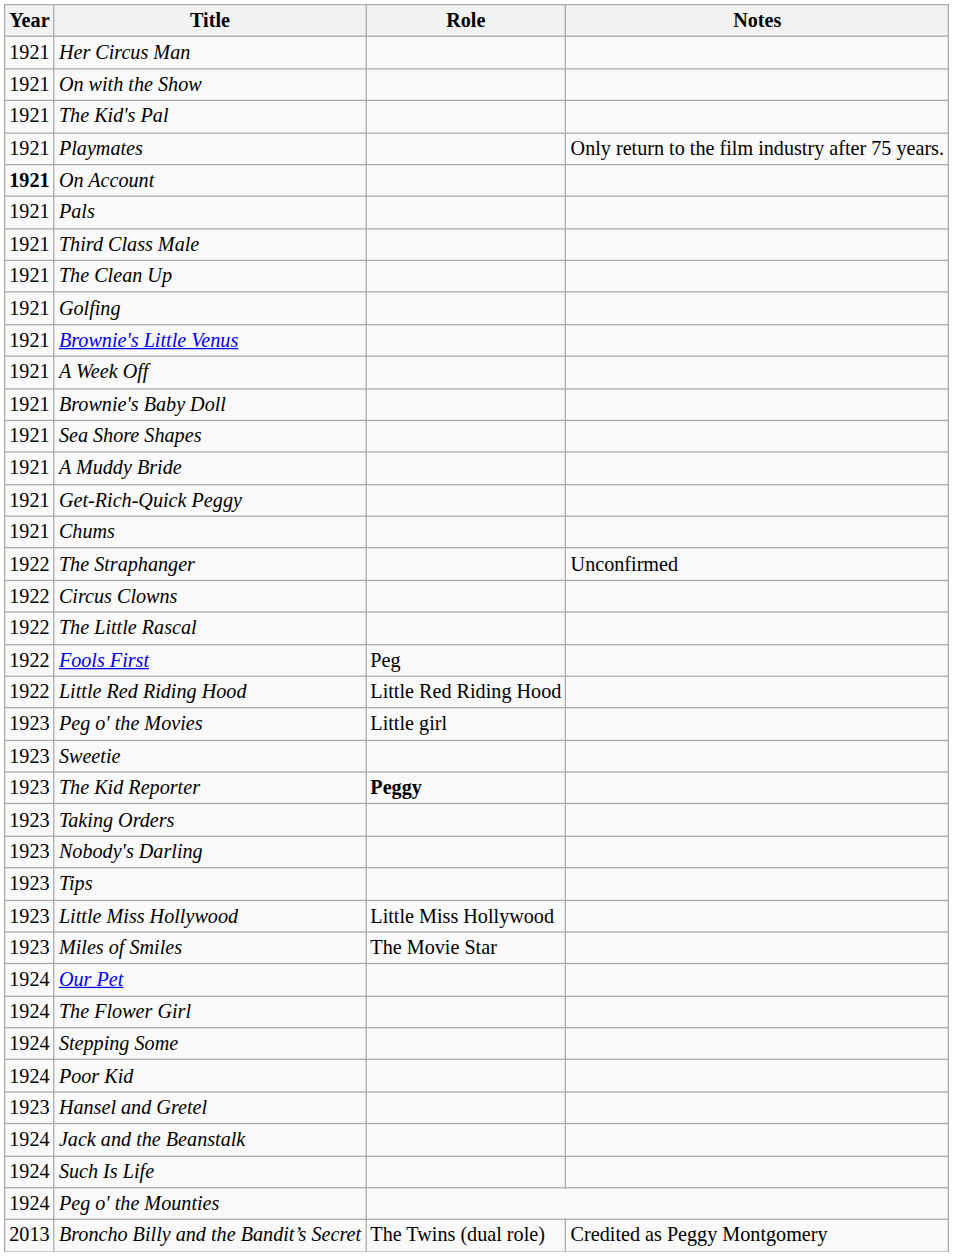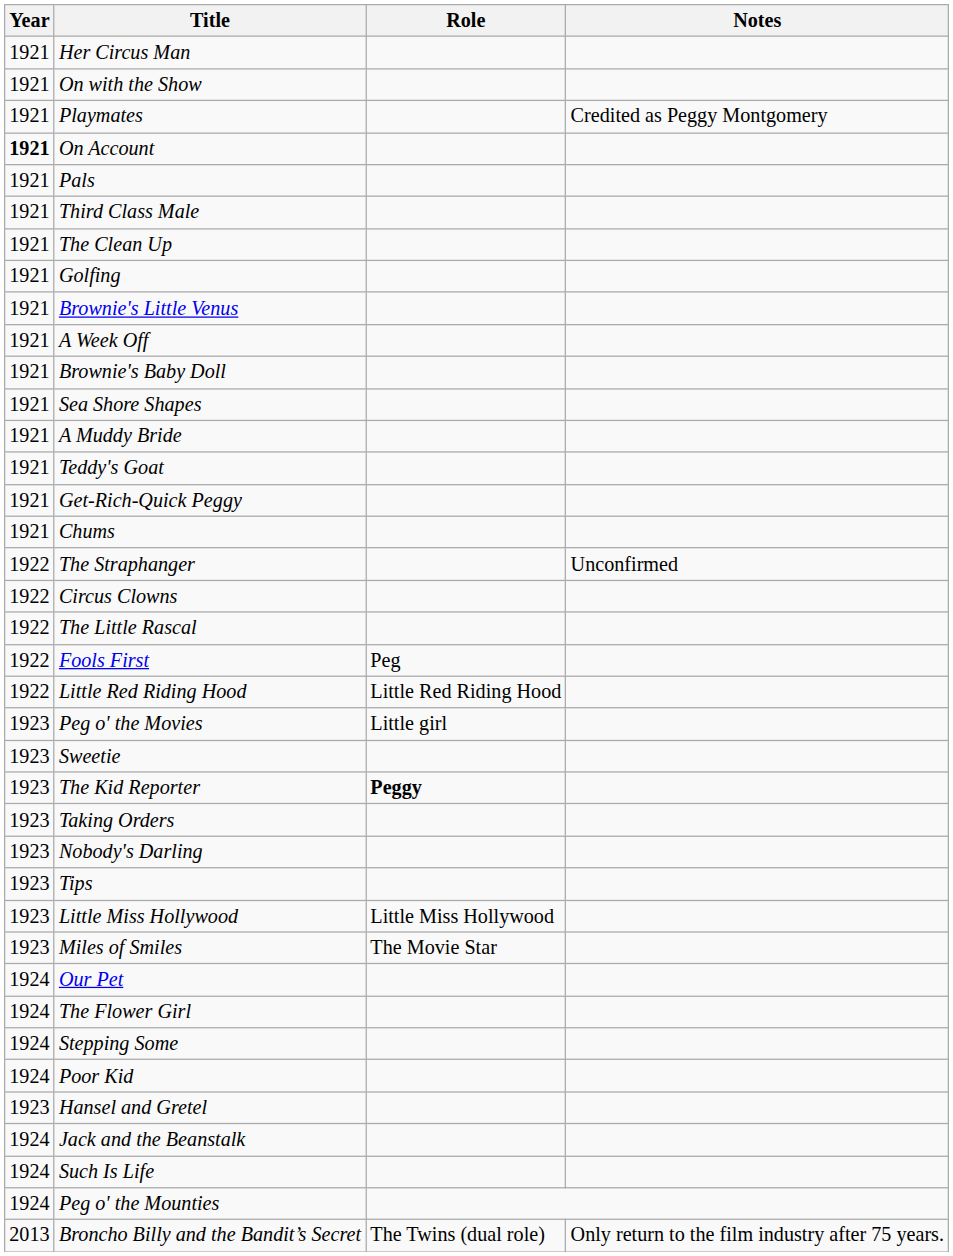 <table class="wikitable sortable">
 <tr>
 <th>Year</th>
 <th>Title</th>
 <th>Role</th>
 <th class="unsortable">Notes</th>
 </tr>
 <tr>
 <td>1921</td>
 <td><em>Her Circus Man </em></td>
 <td></td>
 <td></td>
 </tr>
 <tr>
 <td>1921</td>
 <td><em>On with the Show</em></td>
 <td></td>
 <td></td>
 </tr>
 <tr>
 <td>1921</td>
-<td><em>The Kid's Pal</em></td>
-<td></td>
-<td></td>
-</tr>
-<tr>
-<td>1921</td>
 <td><em>Playmates</em></td>
 <td></td>
-<td>Only return to the film industry after 75 years.</td>
+<td>Credited as Peggy Montgomery</td>
 </tr>
 <tr>
 <td><strong>1921</strong></td>
 <td><em>On Account</em></td>
 <td></td>
 <td></td>
 </tr>
 <tr>
 <td>1921</td>
 <td><em>Pals</em></td>
 <td></td>
 <td></td>
 </tr>
 <tr>
 <td>1921</td>
 <td><em>Third Class Male </em></td>
 <td></td>
 <td></td>
 </tr>
 <tr>
 <td>1921</td>
 <td><em>The Clean Up</em></td>
 <td></td>
 <td></td>
 </tr>
 <tr>
 <td>1921</td>
 <td><em>Golfing</em></td>
 <td></td>
 <td></td>
 </tr>
 <tr>
 <td>1921</td>
 <td><em><a href='#'>Brownie's Little Venus</a></em></td>
 <td></td>
 <td></td>
 </tr>
 <tr>
 <td>1921</td>
 <td><em>A Week Off</em></td>
 <td></td>
 <td></td>
 </tr>
 <tr>
 <td>1921</td>
 <td><em>Brownie's Baby Doll</em></td>
 <td></td>
 <td></td>
 </tr>
 <tr>
 <td>1921</td>
 <td><em>Sea Shore Shapes</em></td>
 <td></td>
 <td></td>
 </tr>
 <tr>
 <td>1921</td>
 <td><em>A Muddy Bride</em></td>
+<td></td>
+<td></td>
+</tr>
+<tr>
+<td>1921</td>
+<td><em>Teddy's Goat</em></td>
 <td></td>
 <td></td>
 </tr>
 <tr>
 <td>1921</td>
 <td><em>Get-Rich-Quick Peggy</em></td>
 <td></td>
 <td></td>
 </tr>
 <tr>
 <td>1921</td>
 <td><em>Chums</em></td>
 <td></td>
 <td></td>
 </tr>
 <tr>
 <td>1922</td>
 <td><em>The Straphanger</em></td>
 <td></td>
 <td>Unconfirmed</td>
 </tr>
 <tr>
 <td>1922</td>
 <td><em>Circus Clowns</em></td>
 <td></td>
 <td></td>
 </tr>
 <tr>
 <td>1922</td>
 <td><em>The Little Rascal</em></td>
 <td></td>
 <td></td>
 </tr>
 <tr>
 <td>1922</td>
 <td><em><a href='#'>Fools First</a></em></td>
 <td>Peg</td>
 <td></td>
 </tr>
 <tr>
 <td>1922</td>
 <td><em>Little Red Riding Hood</em></td>
 <td>Little Red Riding Hood</td>
 <td></td>
 </tr>
 <tr>
 <td>1923</td>
 <td><em>Peg o' the Movies</em></td>
 <td>Little girl</td>
 <td></td>
 </tr>
 <tr>
 <td>1923</td>
 <td><em>Sweetie</em></td>
 <td></td>
 <td></td>
 </tr>
 <tr>
 <td>1923</td>
 <td><em>The Kid Reporter</em></td>
 <td><strong>Peggy</strong></td>
 <td></td>
 </tr>
 <tr>
 <td>1923</td>
 <td><em>Taking Orders</em></td>
 <td></td>
 <td></td>
 </tr>
 <tr>
 <td>1923</td>
 <td><em>Nobody's Darling</em></td>
 <td></td>
 <td></td>
 </tr>
 <tr>
 <td>1923</td>
 <td><em>Tips</em></td>
 <td></td>
 <td></td>
 </tr>
 <tr>
 <td>1923</td>
 <td><em>Little Miss Hollywood</em></td>
 <td>Little Miss Hollywood</td>
 <td></td>
 </tr>
 <tr>
 <td>1923</td>
 <td><em>Miles of Smiles</em></td>
 <td>The Movie Star</td>
 <td></td>
 </tr>
 <tr>
 <td>1924</td>
 <td><em><a href='#'>Our Pet</a></em></td>
 <td></td>
 <td></td>
 </tr>
 <tr>
 <td>1924</td>
 <td><em>The Flower Girl</em></td>
 <td></td>
 <td></td>
 </tr>
 <tr>
 <td>1924</td>
 <td><em>Stepping Some</em></td>
 <td></td>
 <td></td>
 </tr>
 <tr>
 <td>1924</td>
 <td><em>Poor Kid</em></td>
 <td></td>
 <td></td>
 </tr>
 <tr>
 <td>1923</td>
 <td><em>Hansel and Gretel</em></td>
 <td></td>
 <td></td>
 </tr>
 <tr>
 <td>1924</td>
 <td><em>Jack and the Beanstalk</em></td>
 <td></td>
 <td></td>
 </tr>
 <tr>
 <td>1924</td>
 <td><em>Such Is Life</em></td>
 <td></td>
 <td></td>
 </tr>
 <tr>
 <td>1924</td>
 <td><em>Peg o' the Mounties</em></td>
 </tr>
 <tr>
 <td>2013</td>
 <td><em>Broncho Billy and the Bandit’s Secret</em></td>
 <td>The Twins (dual role)</td>
-<td>Credited as Peggy Montgomery</td>
+<td>Only return to the film industry after 75 years.</td>
 </tr>
 </table>
